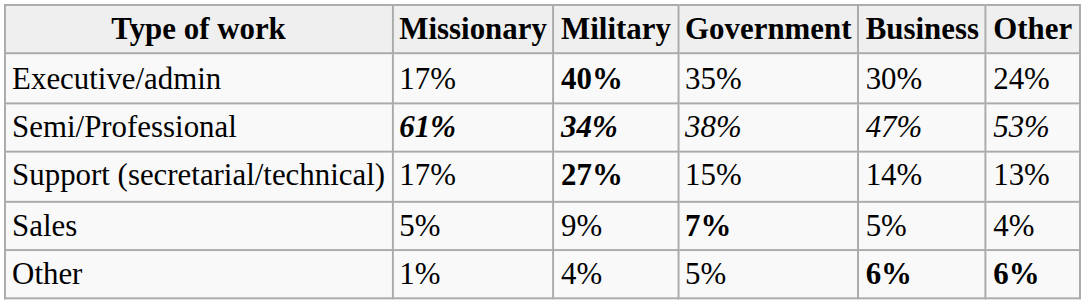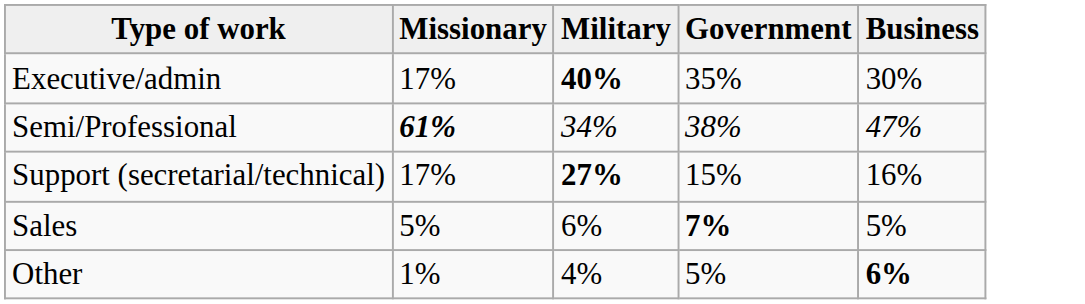 <table class="wikitable">
 <tr>
 <th style="background:#efefef;"><strong>Type of work</strong></th>
 <th style="background:#efefef;">Missionary</th>
 <th style="background:#efefef;">Military</th>
 <th style="background:#efefef;">Government</th>
 <th style="background:#efefef;">Business</th>
-<th style="background:#efefef;">Other</th>
 </tr>
 <tr>
 <td>Executive/admin</td>
 <td>17%</td>
 <td><strong>40%</strong></td>
 <td>35%</td>
 <td>30%</td>
-<td>24%</td>
 </tr>
 <tr>
 <td>Semi/Professional</td>
 <td><strong><em>61%</em></strong></td>
-<td><strong><em>34%</em></strong></td>
+<td><em>34%</em></td>
 <td><em>38%</em></td>
 <td><em>47%</em></td>
-<td><em>53%</em></td>
 </tr>
 <tr>
 <td>Support (secretarial/technical)</td>
 <td>17%</td>
 <td><strong>27%</strong></td>
 <td>15%</td>
-<td>14%</td>
-<td>13%</td>
+<td>16%</td>
 </tr>
 <tr>
 <td>Sales</td>
 <td>5%</td>
-<td>9%</td>
+<td>6%</td>
 <td><strong>7%</strong></td>
 <td>5%</td>
-<td>4%</td>
 </tr>
 <tr>
 <td>Other</td>
 <td>1%</td>
 <td>4%</td>
 <td>5%</td>
 <td><strong>6%</strong></td>
-<td><strong>6%</strong></td>
 </tr>
 </table>
